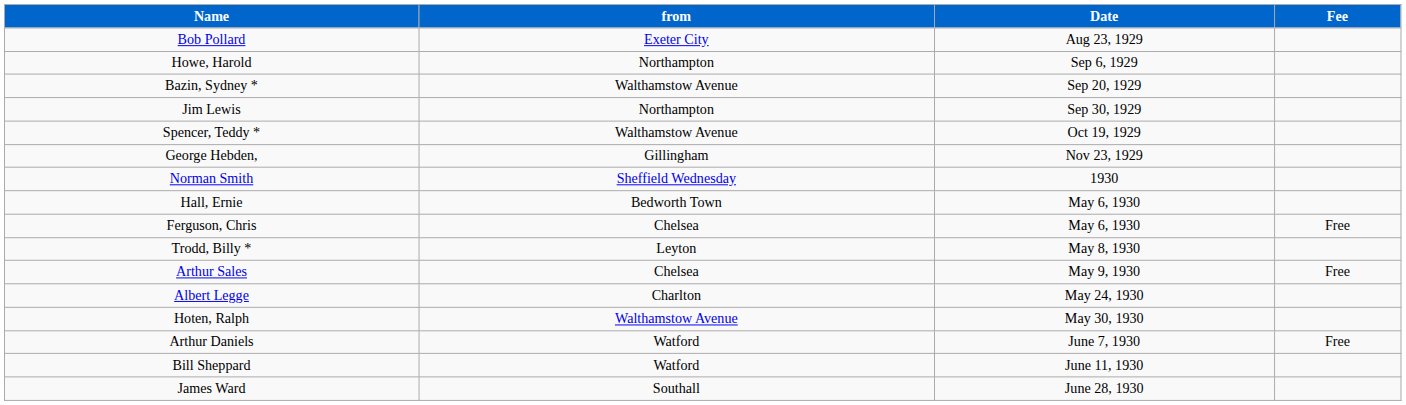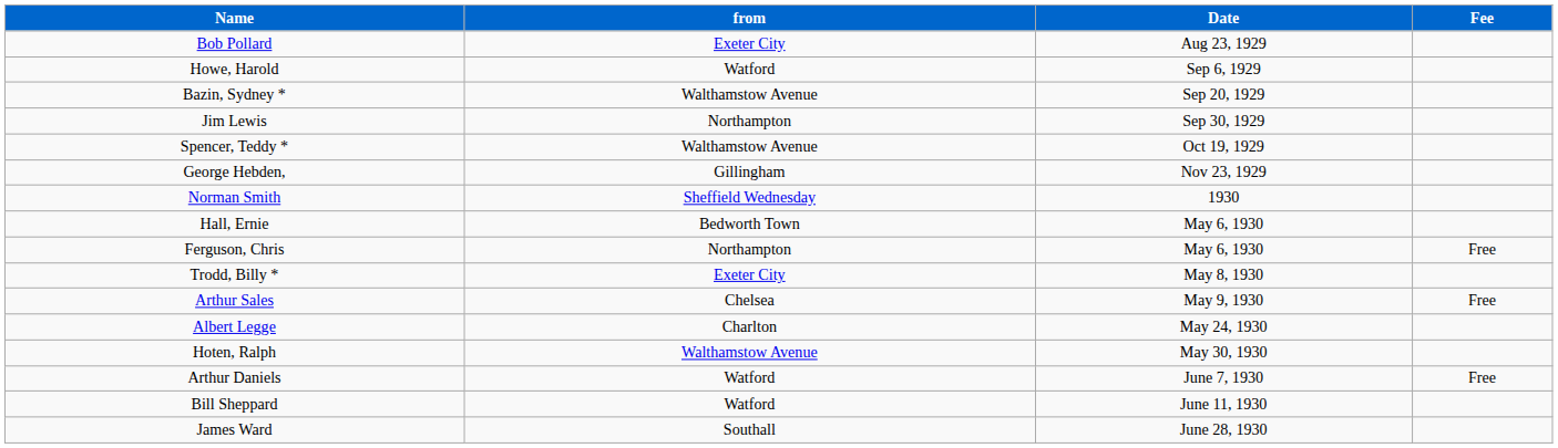 <table class="wikitable" style="text-align:center; font-size:90%; width:90%;">
 <tr>
 <th style="background:#0066CC; color:#FFFFFF; text-align:center;"><strong>Name</strong></th>
 <th style="background:#0066CC; color:#FFFFFF; text-align:center;">from</th>
 <th style="background:#0066CC; color:#FFFFFF; text-align:center;">Date</th>
 <th style="background:#0066CC; color:#FFFFFF; text-align:center;">Fee</th>
 </tr>
 <tr>
 <td><a href='#'>Bob Pollard</a></td>
 <td><a href='#'>Exeter City</a></td>
 <td>Aug 23, 1929</td>
 <td></td>
 </tr>
 <tr>
 <td>Howe, Harold</td>
-<td>Northampton</td>
+<td>Watford</td>
 <td>Sep 6, 1929</td>
 <td></td>
 </tr>
 <tr>
 <td>Bazin, Sydney *</td>
 <td>Walthamstow Avenue</td>
 <td>Sep 20, 1929</td>
 <td></td>
 </tr>
 <tr>
 <td>Jim Lewis</td>
 <td>Northampton</td>
 <td>Sep 30, 1929</td>
 <td></td>
 </tr>
 <tr>
 <td>Spencer, Teddy *</td>
 <td>Walthamstow Avenue</td>
 <td>Oct 19, 1929</td>
 <td></td>
 </tr>
 <tr>
 <td>George Hebden,</td>
 <td>Gillingham</td>
 <td>Nov 23, 1929</td>
 <td></td>
 </tr>
 <tr>
 <td><a href='#'>Norman Smith</a></td>
 <td><a href='#'>Sheffield Wednesday</a></td>
 <td>1930</td>
 <td></td>
 </tr>
 <tr>
 <td>Hall, Ernie</td>
 <td>Bedworth Town</td>
 <td>May 6, 1930</td>
 <td></td>
 </tr>
 <tr>
 <td>Ferguson, Chris</td>
-<td>Chelsea</td>
+<td>Northampton</td>
 <td>May 6, 1930</td>
 <td>Free</td>
 </tr>
 <tr>
 <td>Trodd, Billy *</td>
-<td>Leyton</td>
+<td><a href='#'>Exeter City</a></td>
 <td>May 8, 1930</td>
 <td></td>
 </tr>
 <tr>
 <td><a href='#'>Arthur Sales</a></td>
 <td>Chelsea</td>
 <td>May 9, 1930</td>
 <td>Free</td>
 </tr>
 <tr>
 <td><a href='#'>Albert Legge</a></td>
 <td>Charlton</td>
 <td>May 24, 1930</td>
 <td></td>
 </tr>
 <tr>
 <td>Hoten, Ralph</td>
 <td><a href='#'>Walthamstow Avenue</a></td>
 <td>May 30, 1930</td>
 <td></td>
 </tr>
 <tr>
 <td>Arthur Daniels</td>
 <td>Watford</td>
 <td>June 7, 1930</td>
 <td>Free</td>
 </tr>
 <tr>
 <td>Bill Sheppard</td>
 <td>Watford</td>
 <td>June 11, 1930</td>
 <td></td>
 </tr>
 <tr>
 <td>James Ward</td>
 <td>Southall</td>
 <td>June 28, 1930</td>
 <td></td>
 </tr>
 </table>
